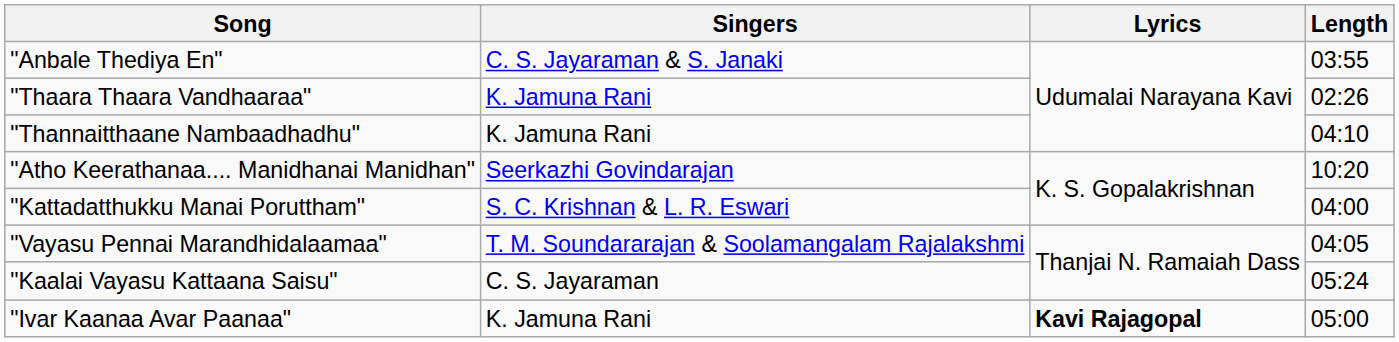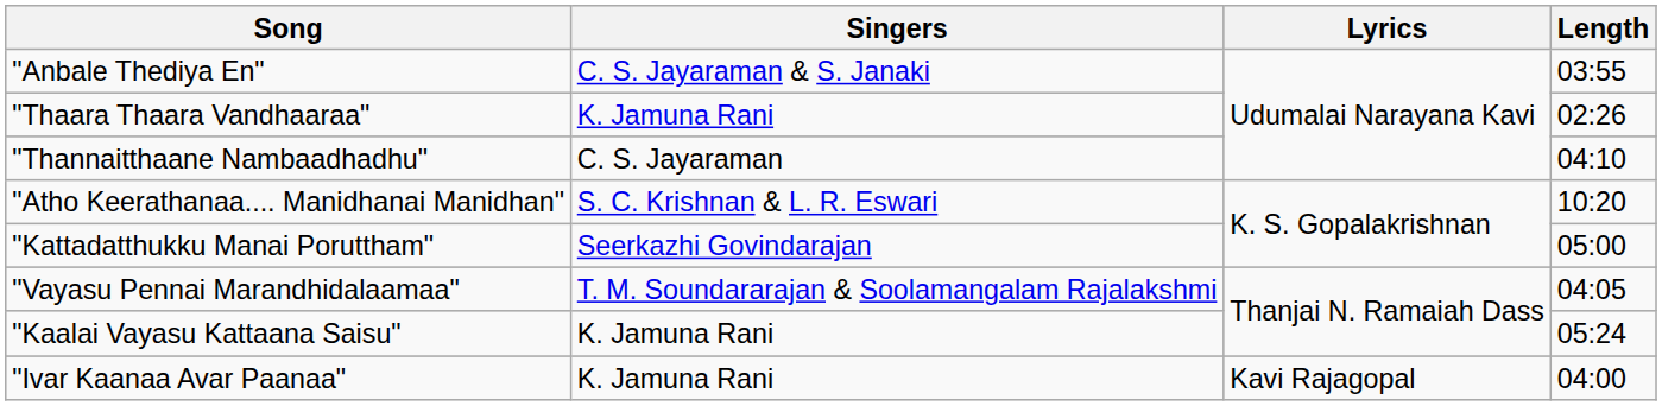 <table class="wikitable" style="font-size:95%;">
 <tr>
 <th>Song</th>
 <th>Singers</th>
 <th>Lyrics</th>
 <th>Length</th>
 </tr>
 <tr>
 <td>"Anbale Thediya En"</td>
 <td><a href='#'>C. S. Jayaraman</a> & <a href='#'>S. Janaki</a></td>
 <td rowspan=3>Udumalai Narayana Kavi</td>
 <td>03:55</td>
 </tr>
 <tr>
 <td>"Thaara Thaara Vandhaaraa"</td>
 <td><a href='#'>K. Jamuna Rani</a></td>
 <td>02:26</td>
 </tr>
 <tr>
 <td>"Thannaitthaane Nambaadhadhu"</td>
-<td>K. Jamuna Rani</td>
+<td>C. S. Jayaraman</td>
 <td>04:10</td>
 </tr>
 <tr>
 <td>"Atho Keerathanaa.... Manidhanai Manidhan"</td>
-<td><a href='#'>Seerkazhi Govindarajan</a></td>
+<td><a href='#'>S. C. Krishnan</a> & <a href='#'>L. R. Eswari</a></td>
 <td rowspan=2>K. S. Gopalakrishnan</td>
 <td>10:20</td>
 </tr>
 <tr>
 <td>"Kattadatthukku Manai Poruttham"</td>
-<td><a href='#'>S. C. Krishnan</a> & <a href='#'>L. R. Eswari</a></td>
-<td>04:00</td>
+<td><a href='#'>Seerkazhi Govindarajan</a></td>
+<td>05:00</td>
 </tr>
 <tr>
 <td>"Vayasu Pennai Marandhidalaamaa"</td>
 <td><a href='#'>T. M. Soundararajan</a> & <a href='#'>Soolamangalam Rajalakshmi</a></td>
 <td rowspan=2>Thanjai N. Ramaiah Dass</td>
 <td>04:05</td>
 </tr>
 <tr>
 <td>"Kaalai Vayasu Kattaana Saisu"</td>
-<td>C. S. Jayaraman</td>
+<td>K. Jamuna Rani</td>
 <td>05:24</td>
 </tr>
 <tr>
 <td>"Ivar Kaanaa Avar Paanaa"</td>
 <td>K. Jamuna Rani</td>
-<td><strong>Kavi Rajagopal</strong></td>
-<td>05:00</td>
+<td>Kavi Rajagopal</td>
+<td>04:00</td>
 </tr>
 </table>
